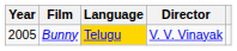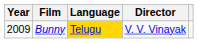 <table class="wikitable">
 <tr>
 <th scope="col">Year</th>
 <th scope="col">Film</th>
 <th scope="col">Language</th>
 <th scope="col">Director</th>
 <th scope="col" class="unsortable"></th>
 </tr>
 <tr>
-<td>2005</td>
+<td>2009</td>
 <td><em><a href='#'>Bunny</a></em></td>
 <td style="background: gold;"><a href='#'>Telugu</a></td>
 <td><a href='#'>V. V. Vinayak</a></td>
 <td></td>
 </tr>
 </table>
